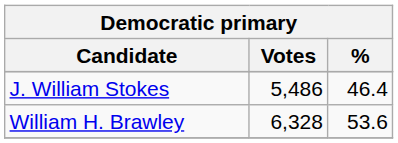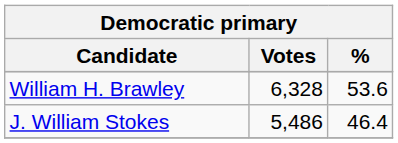 <table class="wikitable" align="left" style="margin: 1em 1em 1em 0; font-size: 95%;">
 <tr>
 <th colspan="3">Democratic primary</th>
 </tr>
 <tr>
 <th colspan="1" style="width: 170px">Candidate</th>
 <th style="width: 50px">Votes</th>
 <th style="width: 40px">%</th>
 </tr>
 <tr>
 </tr>
 <tr>
+<td><a href='#'>William H. Brawley</a></td>
+<td align="right">6,328</td>
+<td align="right">53.6</td>
+</tr>
+<tr>
 <td><a href='#'>J. William Stokes</a></td>
 <td align="right">5,486</td>
 <td align="right">46.4</td>
 </tr>
 <tr>
-<td><a href='#'>William H. Brawley</a></td>
-<td align="right">6,328</td>
-<td align="right">53.6</td>
-</tr>
-<tr>
 </tr>
 </table>
